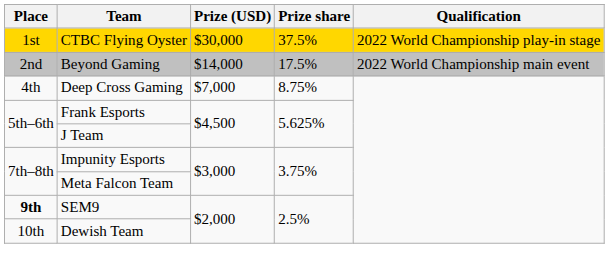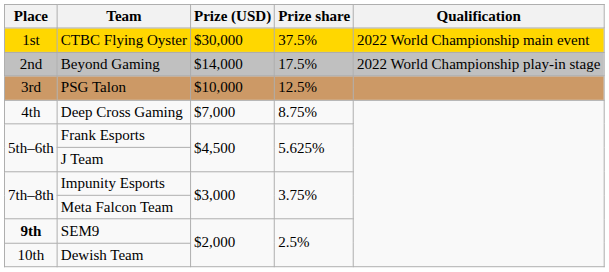 <table class="wikitable" style="white-space:nowrap">
 <tr>
 <th>Place</th>
 <th>Team</th>
 <th>Prize (USD)</th>
 <th>Prize share</th>
 <th>Qualification</th>
 </tr>
 <tr style="background-color: gold">
 <td style="text-align: center">1st</td>
 <td> CTBC Flying Oyster</td>
 <td>$30,000</td>
 <td>37.5%</td>
-<td>2022 World Championship play-in stage</td>
+<td>2022 World Championship main event</td>
 </tr>
 <tr style="background-color: silver">
 <td style="text-align: center">2nd</td>
 <td> Beyond Gaming</td>
 <td>$14,000</td>
 <td>17.5%</td>
-<td>2022 World Championship main event</td>
+<td>2022 World Championship play-in stage</td>
+</tr>
+<tr style="background-color: #c96">
+<td style="text-align: center">3rd</td>
+<td> PSG Talon</td>
+<td>$10,000</td>
+<td>12.5%</td>
+<td></td>
 </tr>
 <tr>
 <td style="text-align: center">4th</td>
 <td> Deep Cross Gaming</td>
 <td>$7,000</td>
 <td>8.75%</td>
 <td rowspan="7"></td>
 </tr>
 <tr>
 <td rowspan="2" style="text-align: center">5th–6th</td>
 <td> Frank Esports</td>
 <td rowspan="2">$4,500</td>
 <td rowspan="2">5.625%</td>
 </tr>
 <tr>
 <td> J Team</td>
 </tr>
 <tr>
 <td rowspan="2" style="text-align: center">7th–8th</td>
 <td> Impunity Esports</td>
 <td rowspan="2">$3,000</td>
 <td rowspan="2">3.75%</td>
 </tr>
 <tr>
 <td> Meta Falcon Team</td>
 </tr>
 <tr>
 <td style="text-align: center"><strong>9th</strong></td>
 <td> SEM9</td>
 <td rowspan="2">$2,000</td>
 <td rowspan="2">2.5%</td>
 </tr>
 <tr>
 <td style="text-align: center">10th</td>
 <td> Dewish Team</td>
 </tr>
 </table>
